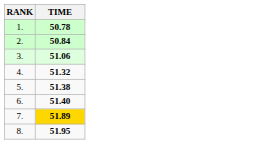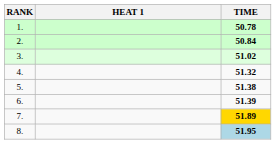 <table class="wikitable" style="border-collapse: collapse; font-size: 90%;">
 <tr>
 <th>RANK</th>
+<th style="width: 20em">HEAT 1</th>
 <th style="width: 5em">TIME</th>
 </tr>
 <tr style="background:#ccffcc;">
 <td align="center">1.</td>
+<td></td>
 <td align="center"><strong>50.78</strong></td>
 </tr>
 <tr style="background:#ccffcc;">
 <td align="center">2.</td>
+<td></td>
 <td align="center"><strong>50.84</strong></td>
 </tr>
 <tr style="background:#ddffdd;">
 <td align="center">3.</td>
-<td align="center"><strong>51.06</strong></td>
+<td></td>
+<td align="center"><strong>51.02</strong></td>
 </tr>
 <tr>
 <td align="center">4.</td>
+<td></td>
 <td align="center"><strong>51.32</strong></td>
 </tr>
 <tr>
 <td align="center">5.</td>
+<td></td>
 <td align="center"><strong>51.38</strong></td>
 </tr>
 <tr>
 <td align="center">6.</td>
-<td align="center"><strong>51.40</strong></td>
+<td></td>
+<td align="center"><strong>51.39</strong></td>
 </tr>
 <tr>
 <td align="center">7.</td>
+<td></td>
 <td align="center" style="background: gold;"><strong>51.89</strong></td>
 </tr>
 <tr>
 <td align="center">8.</td>
-<td align="center"><strong>51.95</strong></td>
+<td></td>
+<td align="center" style="background: lightblue;"><strong>51.95</strong></td>
 </tr>
 </table>
